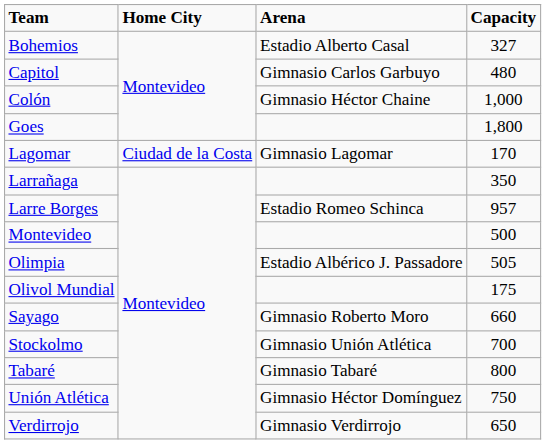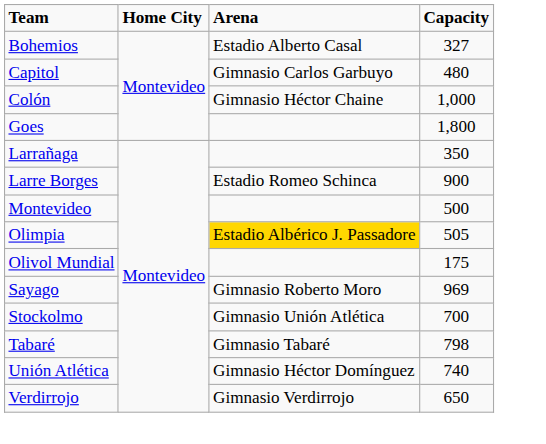 <table class="wikitable sortable">
 <tr>
 <td><strong>Team</strong></td>
 <td><strong>Home City</strong></td>
 <td><strong>Arena</strong></td>
 <td><strong>Capacity</strong></td>
 </tr>
 <tr align=left>
 <td><a href='#'>Bohemios</a></td>
 <td rowspan=4> <a href='#'>Montevideo</a></td>
 <td>Estadio Alberto Casal</td>
 <td align="center">327</td>
 </tr>
 <tr align=left>
 <td><a href='#'>Capitol</a></td>
 <td>Gimnasio Carlos Garbuyo</td>
 <td align="center">480</td>
 </tr>
 <tr align=left>
 <td><a href='#'>Colón</a></td>
 <td>Gimnasio Héctor Chaine</td>
 <td align="center">1,000</td>
 </tr>
 <tr align=left>
 <td><a href='#'>Goes</a></td>
 <td></td>
 <td align="center">1,800</td>
 </tr>
 <tr align=left>
-<td><a href='#'>Lagomar</a></td>
-<td> <a href='#'>Ciudad de la Costa</a></td>
-<td>Gimnasio Lagomar</td>
-<td align="center">170</td>
-</tr>
-<tr align=left>
 <td><a href='#'>Larrañaga</a></td>
 <td rowspan=10> <a href='#'>Montevideo</a></td>
 <td></td>
 <td align="center">350</td>
 </tr>
 <tr align=left>
 <td><a href='#'>Larre Borges</a></td>
 <td>Estadio Romeo Schinca</td>
-<td align="center">957</td>
+<td align="center">900</td>
 </tr>
 <tr align=left>
 <td><a href='#'>Montevideo</a></td>
 <td></td>
 <td align="center">500</td>
 </tr>
 <tr align=left>
 <td><a href='#'>Olimpia</a></td>
-<td>Estadio Albérico J. Passadore</td>
+<td style="background: gold;">Estadio Albérico J. Passadore</td>
 <td align="center">505</td>
 </tr>
 <tr align=left>
 <td><a href='#'>Olivol Mundial</a></td>
 <td></td>
 <td align="center">175</td>
 </tr>
 <tr align=left>
 <td><a href='#'>Sayago</a></td>
 <td>Gimnasio Roberto Moro</td>
-<td align="center">660</td>
+<td align="center">969</td>
 </tr>
 <tr align=left>
 <td><a href='#'>Stockolmo</a></td>
 <td>Gimnasio Unión Atlética</td>
 <td align="center">700</td>
 </tr>
 <tr align=left>
 <td><a href='#'>Tabaré</a></td>
 <td>Gimnasio Tabaré</td>
-<td align="center">800</td>
+<td align="center">798</td>
 </tr>
 <tr align=left>
 <td><a href='#'>Unión Atlética</a></td>
 <td>Gimnasio Héctor Domínguez</td>
-<td align="center">750</td>
+<td align="center">740</td>
 </tr>
 <tr align=left>
 <td><a href='#'>Verdirrojo</a></td>
 <td>Gimnasio Verdirrojo</td>
 <td align="center">650</td>
 </tr>
 </table>
